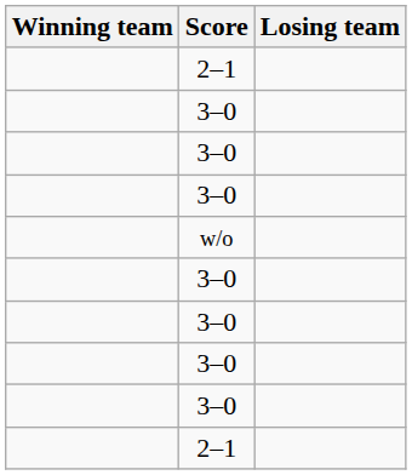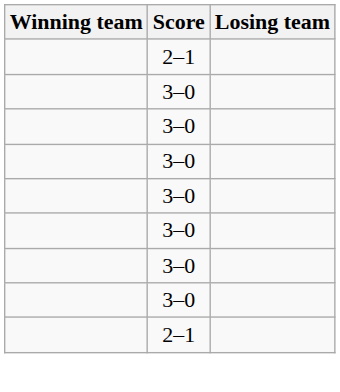 <table class=wikitable style="border:1px solid #AAAAAA;">
 <tr>
 <th>Winning team</th>
 <th>Score</th>
 <th>Losing team</th>
 </tr>
 <tr>
 <td><strong></strong></td>
 <td align="center">2–1</td>
 <td></td>
 </tr>
 <tr>
 <td><strong></strong></td>
 <td align="center">3–0</td>
 <td></td>
 </tr>
 <tr>
 <td><strong></strong></td>
 <td align="center">3–0</td>
 <td></td>
 </tr>
 <tr>
 <td><strong></strong></td>
 <td align="center">3–0</td>
-<td></td>
-</tr>
-<tr>
-<td><strong></strong></td>
-<td align="center"><small>w/o</small></td>
 <td></td>
 </tr>
 <tr>
 <td></td>
 <td align="center">3–0</td>
 <td></td>
 </tr>
 <tr>
 <td><strong></strong></td>
 <td align="center">3–0</td>
 <td></td>
 </tr>
 <tr>
 <td><strong></strong></td>
 <td align="center">3–0</td>
 <td></td>
 </tr>
 <tr>
 <td><strong></strong></td>
 <td align="center">3–0</td>
 <td></td>
 </tr>
 <tr>
 <td><strong></strong></td>
 <td align="center">2–1</td>
 <td></td>
 </tr>
 </table>
